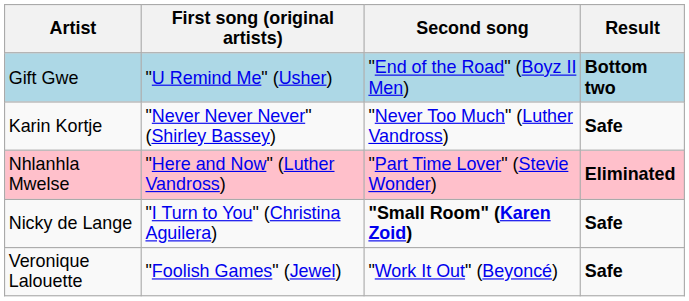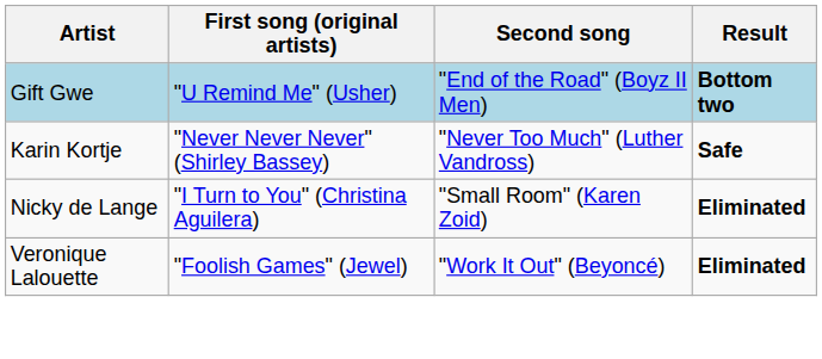 <table class=wikitable>
 <tr>
 <th>Artist</th>
 <th>First song (original artists)</th>
 <th>Second song</th>
 <th>Result</th>
 </tr>
 <tr style="background:lightblue;">
 <td>Gift Gwe</td>
 <td>"<a href='#'>U Remind Me</a>" (<a href='#'>Usher</a>)</td>
 <td>"<a href='#'>End of the Road</a>" (<a href='#'>Boyz II Men</a>)</td>
 <td><strong>Bottom two</strong></td>
 </tr>
 <tr>
 <td>Karin Kortje</td>
 <td>"<a href='#'>Never Never Never</a>" (<a href='#'>Shirley Bassey</a>)</td>
 <td>"<a href='#'>Never Too Much</a>" (<a href='#'>Luther Vandross</a>)</td>
 <td><strong>Safe</strong></td>
 </tr>
-<tr style="background:pink;">
-<td>Nhlanhla Mwelse</td>
-<td>"<a href='#'>Here and Now</a>" (<a href='#'>Luther Vandross</a>)</td>
-<td>"<a href='#'>Part Time Lover</a>" (<a href='#'>Stevie Wonder</a>)</td>
-<td><strong>Eliminated</strong></td>
-</tr>
 <tr>
 <td>Nicky de Lange</td>
 <td>"<a href='#'>I Turn to You</a>" (<a href='#'>Christina Aguilera</a>)</td>
-<td><strong>"Small Room" (<a href='#'>Karen Zoid</a>)</strong></td>
-<td><strong>Safe</strong></td>
+<td>"Small Room" (<a href='#'>Karen Zoid</a>)</td>
+<td><strong>Eliminated</strong></td>
 </tr>
 <tr>
 <td>Veronique Lalouette</td>
 <td>"<a href='#'>Foolish Games</a>" (<a href='#'>Jewel</a>)</td>
 <td>"<a href='#'>Work It Out</a>" (<a href='#'>Beyoncé</a>)</td>
-<td><strong>Safe</strong></td>
+<td><strong>Eliminated</strong></td>
 </tr>
 </table>
